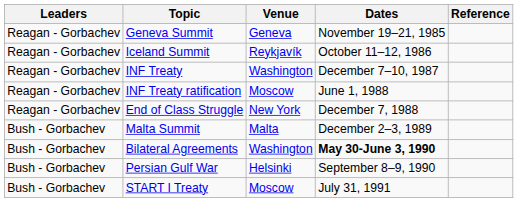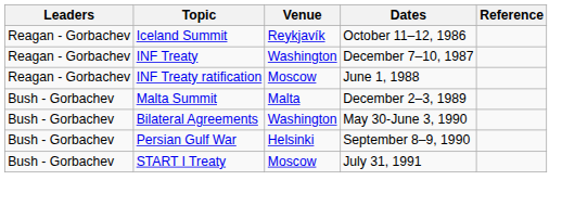 <table class="wikitable">
 <tr>
 <th>Leaders</th>
 <th>Topic</th>
 <th>Venue</th>
 <th>Dates</th>
 <th>Reference</th>
-</tr>
-<tr>
-<td>Reagan - Gorbachev</td>
-<td><a href='#'>Geneva Summit</a></td>
-<td><a href='#'>Geneva</a></td>
-<td>November 19–21, 1985</td>
-<td></td>
 </tr>
 <tr>
 <td>Reagan - Gorbachev</td>
 <td><a href='#'>Iceland Summit</a></td>
 <td><a href='#'>Reykjavík</a></td>
 <td>October 11–12, 1986</td>
 <td></td>
 </tr>
 <tr>
 <td>Reagan - Gorbachev</td>
 <td><a href='#'>INF Treaty</a></td>
 <td><a href='#'>Washington</a></td>
 <td>December 7–10, 1987</td>
 <td></td>
 </tr>
 <tr>
 <td>Reagan - Gorbachev</td>
 <td><a href='#'>INF Treaty ratification</a></td>
 <td><a href='#'>Moscow</a></td>
 <td>June 1, 1988</td>
 <td></td>
 </tr>
 <tr>
-<td>Reagan - Gorbachev</td>
-<td><a href='#'>End of Class Struggle</a></td>
-<td><a href='#'>New York</a></td>
-<td>December 7, 1988</td>
-<td></td>
-</tr>
-<tr>
 <td>Bush - Gorbachev</td>
 <td><a href='#'>Malta Summit</a></td>
 <td><a href='#'>Malta</a></td>
 <td>December 2–3, 1989</td>
 <td></td>
 </tr>
 <tr>
 <td>Bush - Gorbachev</td>
 <td><a href='#'>Bilateral Agreements</a></td>
 <td><a href='#'>Washington</a></td>
-<td><strong>May 30-June 3, 1990</strong></td>
+<td>May 30-June 3, 1990</td>
 <td></td>
 </tr>
 <tr>
 <td>Bush - Gorbachev</td>
 <td><a href='#'>Persian Gulf War</a></td>
 <td><a href='#'>Helsinki</a></td>
 <td>September 8–9, 1990</td>
 <td></td>
 </tr>
 <tr>
 <td>Bush - Gorbachev</td>
 <td><a href='#'>START I Treaty</a></td>
 <td><a href='#'>Moscow</a></td>
 <td>July 31, 1991</td>
 <td></td>
 </tr>
 </table>
